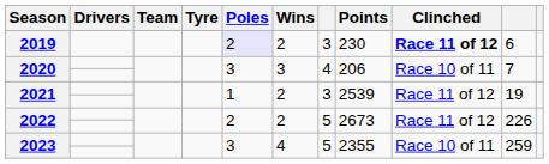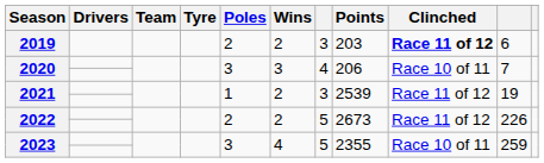 <table class="wikitable">
 <tr>
 <th>Season</th>
 <th>Drivers</th>
 <th>Team</th>
 <th>Tyre</th>
 <th><a href='#'>Poles</a></th>
 <th>Wins</th>
 <th></th>
 <th>Points</th>
 <th>Clinched</th>
 <th></th>
 <th></th>
 </tr>
 <tr>
 <th><a href='#'>2019</a></th>
 <td></td>
 <td></td>
 <td></td>
-<td style="background: lavender;">2</td>
+<td>2</td>
 <td>2</td>
 <td>3</td>
-<td>230</td>
+<td>203</td>
 <td><strong><a href='#'>Race 11</a> of 12</strong></td>
 <td>6</td>
 <td></td>
 </tr>
 <tr>
 <th rowspan="2"><a href='#'>2020</a></th>
 <td></td>
 <td rowspan="2"></td>
 <td rowspan="2"></td>
 <td rowspan="2">3</td>
 <td rowspan="2">3</td>
 <td rowspan="2">4</td>
 <td rowspan="2">206</td>
 <td rowspan="2"><a href='#'>Race 10</a> of 11</td>
 <td rowspan="2">7</td>
 <td rowspan="2"></td>
 </tr>
 <tr>
 <td></td>
 </tr>
 <tr>
 <th rowspan="2"><a href='#'>2021</a></th>
 <td></td>
 <td rowspan="2"></td>
 <td rowspan="2"></td>
 <td rowspan="2">1</td>
 <td rowspan="2">2</td>
 <td rowspan="2">3</td>
 <td rowspan="2">2539</td>
 <td rowspan="2"><a href='#'>Race 11</a> of 12</td>
 <td rowspan="2">19</td>
 <td rowspan="2"></td>
 </tr>
 <tr>
 <td></td>
 </tr>
 <tr>
 <th rowspan="2"><a href='#'>2022</a></th>
 <td></td>
 <td rowspan="2"></td>
 <td rowspan="2"></td>
 <td rowspan="2">2</td>
 <td rowspan="2">2</td>
 <td rowspan="2">5</td>
 <td rowspan="2">2673</td>
 <td rowspan="2"><a href='#'>Race 11</a> of 12</td>
 <td rowspan="2">226</td>
 <td rowspan="2"></td>
 </tr>
 <tr>
 <td></td>
 </tr>
 <tr>
 <th rowspan="2"><a href='#'>2023</a></th>
 <td></td>
 <td rowspan="2"></td>
 <td rowspan="2"></td>
 <td rowspan="2">3</td>
 <td rowspan="2">4</td>
 <td rowspan="2">5</td>
 <td rowspan="2">2355</td>
 <td rowspan="2"><a href='#'>Race 10</a> of 11</td>
 <td rowspan="2">259</td>
 <td rowspan="2"></td>
 </tr>
 <tr>
 <td></td>
 </tr>
 </table>
